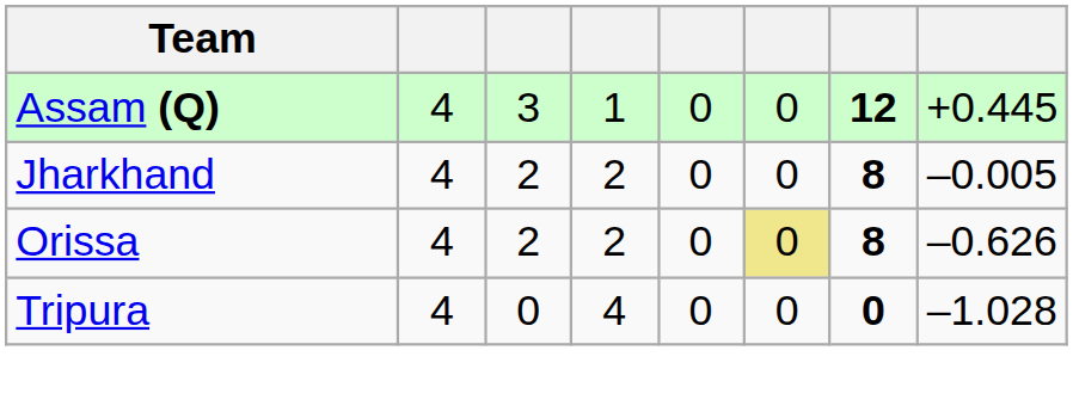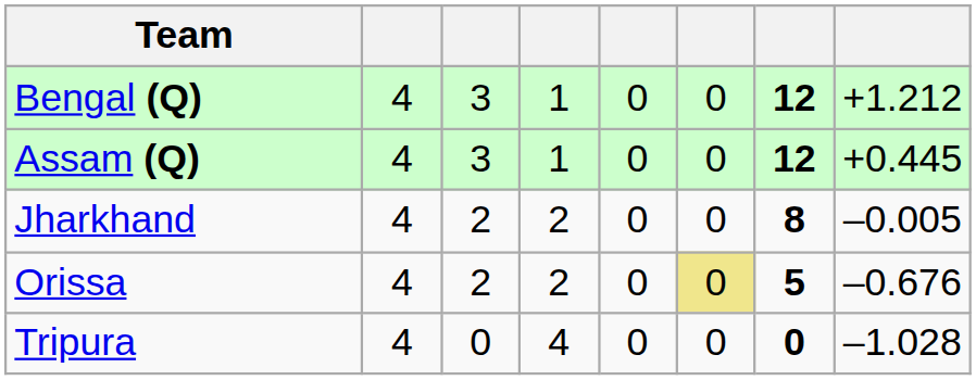 <table class="wikitable" style="text-align:center">
 <tr>
 <th style="width:140px;">Team</th>
 <th style="width:25px;"></th>
 <th style="width:25px;"></th>
 <th style="width:25px;"></th>
 <th style="width:25px;"></th>
 <th style="width:25px;"></th>
 <th style="width:25px;"></th>
 <th style="width:40px;"></th>
+</tr>
+<tr style="background:#cfc;">
+<td style="text-align:left"><a href='#'>Bengal</a> <strong>(Q)</strong></td>
+<td>4</td>
+<td>3</td>
+<td>1</td>
+<td>0</td>
+<td>0</td>
+<td><strong>12</strong></td>
+<td>+1.212</td>
 </tr>
 <tr style="background:#cfc;">
 <td style="text-align:left"><a href='#'>Assam</a> <strong>(Q)</strong></td>
 <td>4</td>
 <td>3</td>
 <td>1</td>
 <td>0</td>
 <td>0</td>
 <td><strong>12</strong></td>
 <td>+0.445</td>
 </tr>
 <tr>
 <td style="text-align:left"><a href='#'>Jharkhand</a></td>
 <td>4</td>
 <td>2</td>
 <td>2</td>
 <td>0</td>
 <td>0</td>
 <td><strong>8</strong></td>
 <td>–0.005</td>
 </tr>
 <tr>
 <td style="text-align:left"><a href='#'>Orissa</a></td>
 <td>4</td>
 <td>2</td>
 <td>2</td>
 <td>0</td>
 <td style="background: khaki;">0</td>
-<td><strong>8</strong></td>
-<td>–0.626</td>
+<td><strong>5</strong></td>
+<td>–0.676</td>
 </tr>
 <tr>
 <td style="text-align:left"><a href='#'>Tripura</a></td>
 <td>4</td>
 <td>0</td>
 <td>4</td>
 <td>0</td>
 <td>0</td>
 <td><strong>0</strong></td>
 <td>–1.028</td>
 </tr>
 </table>
